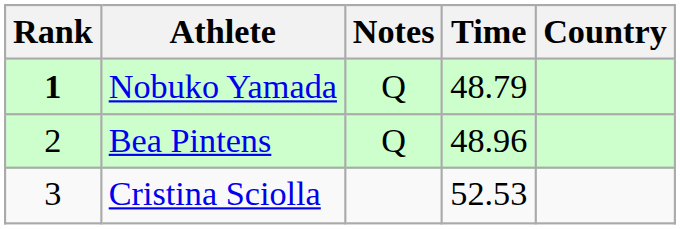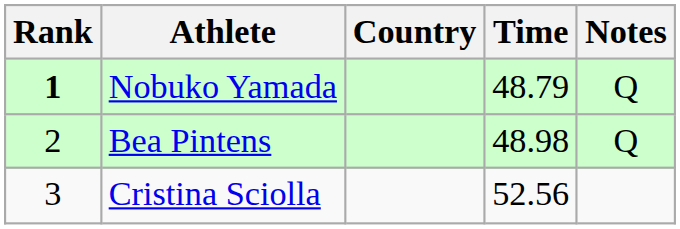 <table class="wikitable" style="text-align:center">
 <tr>
 <th>Rank</th>
 <th>Athlete</th>
+<th>Country</th>
+<th>Time</th>
 <th>Notes</th>
-<th>Time</th>
-<th>Country</th>
 </tr>
 <tr bgcolor=ccffcc>
 <td><strong>1</strong></td>
 <td align=left><a href='#'>Nobuko Yamada</a></td>
+<td align=left></td>
+<td>48.79</td>
 <td>Q</td>
-<td>48.79</td>
-<td align=left></td>
 </tr>
 <tr bgcolor=ccffcc>
 <td>2</td>
 <td align=left><a href='#'>Bea Pintens</a></td>
+<td align=left></td>
+<td>48.98</td>
 <td>Q</td>
-<td>48.96</td>
-<td align=left></td>
 </tr>
 <tr>
 <td>3</td>
 <td align=left><a href='#'>Cristina Sciolla</a></td>
+<td align=left></td>
+<td>52.56</td>
 <td></td>
-<td>52.53</td>
-<td align=left></td>
 </tr>
 </table>
